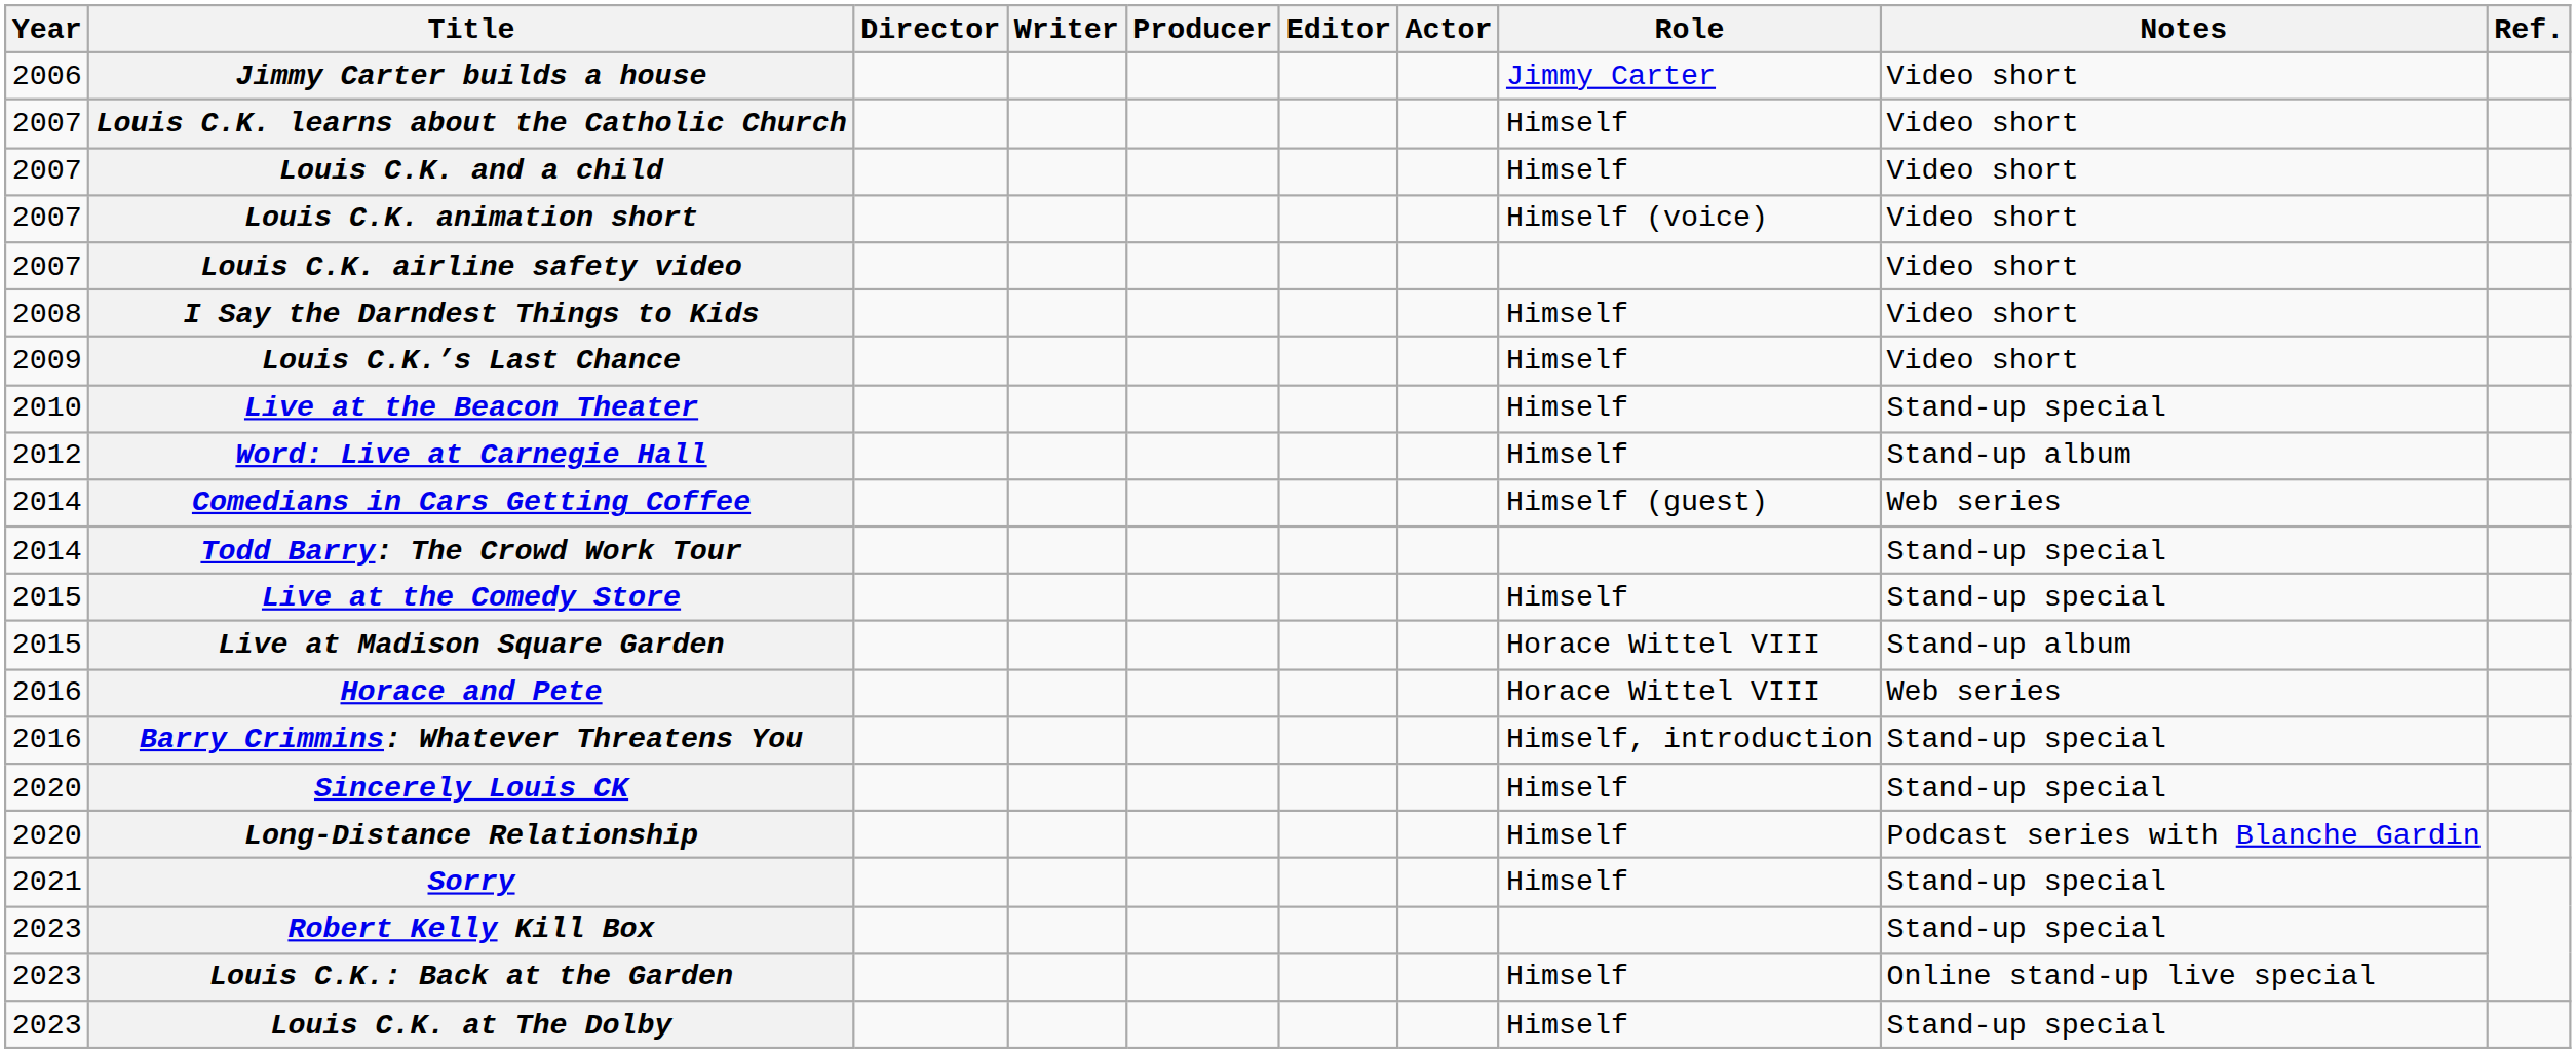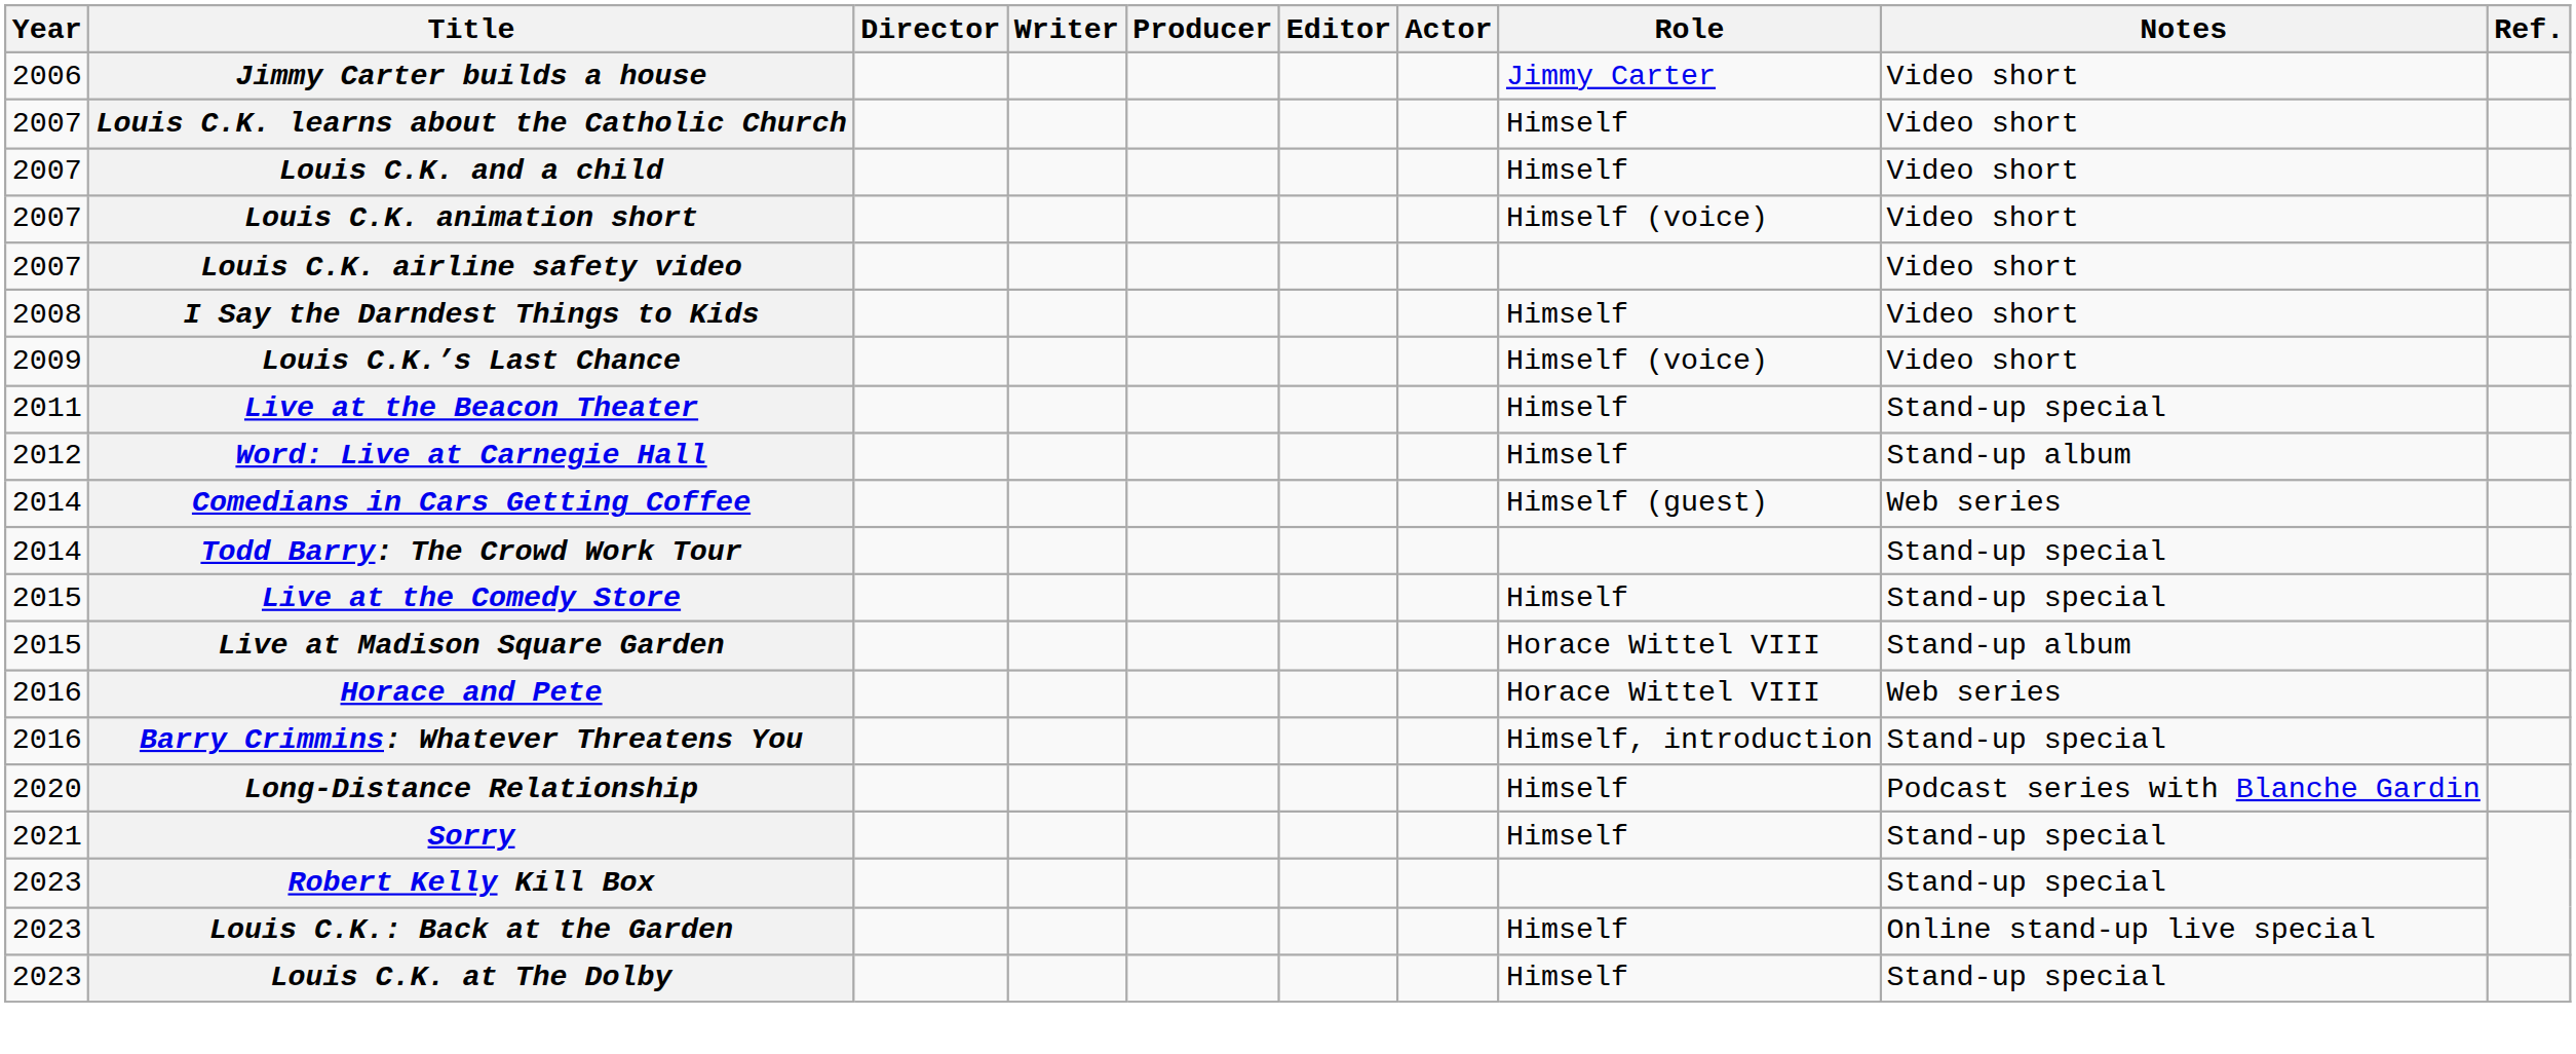 <table class="wikitable sortable plainrowheaders">
 <tr>
 <th>Year</th>
 <th>Title</th>
 <th scope="col">Director</th>
 <th scope="col">Writer</th>
 <th scope="col">Producer</th>
 <th scope="col">Editor</th>
 <th scope="col">Actor</th>
 <th scope="col">Role</th>
 <th>Notes</th>
 <th>Ref.</th>
 </tr>
 <tr>
 <td>2006</td>
 <th scope="row"><em>Jimmy Carter builds a house</em></th>
 <td></td>
 <td></td>
 <td></td>
 <td></td>
 <td></td>
 <td><a href='#'>Jimmy Carter</a></td>
 <td>Video short</td>
 <td style="text-align: center;"></td>
 </tr>
 <tr>
 <td>2007</td>
 <th scope="row"><em>Louis C.K. learns about the Catholic Church</em></th>
 <td></td>
 <td></td>
 <td></td>
 <td></td>
 <td></td>
 <td>Himself</td>
 <td>Video short</td>
 <td style="text-align: center;"></td>
 </tr>
 <tr>
 <td>2007</td>
 <th scope="row"><em>Louis C.K. and a child</em></th>
 <td></td>
 <td></td>
 <td></td>
 <td></td>
 <td></td>
 <td>Himself</td>
 <td>Video short</td>
 <td style="text-align: center;"></td>
 </tr>
 <tr>
 <td>2007</td>
 <th scope="row"><em>Louis C.K. animation short</em></th>
 <td></td>
 <td></td>
 <td></td>
 <td></td>
 <td></td>
 <td>Himself (voice)</td>
 <td>Video short</td>
 <td style="text-align: center;"></td>
 </tr>
 <tr>
 <td>2007</td>
 <th scope="row"><em>Louis C.K. airline safety video</em></th>
 <td></td>
 <td></td>
 <td></td>
 <td></td>
 <td></td>
 <td></td>
 <td>Video short</td>
 <td style="text-align: center;"></td>
 </tr>
 <tr>
 <td>2008</td>
 <th scope="row"><em>I Say the Darndest Things to Kids</em></th>
 <td></td>
 <td></td>
 <td></td>
 <td></td>
 <td></td>
 <td>Himself</td>
 <td>Video short</td>
 <td style="text-align: center;"></td>
 </tr>
 <tr>
 <td>2009</td>
 <th scope="row"><em>Louis C.K.’s Last Chance</em></th>
 <td></td>
 <td></td>
 <td></td>
 <td></td>
 <td></td>
-<td>Himself</td>
+<td>Himself (voice)</td>
 <td>Video short</td>
 <td style="text-align: center;"></td>
 </tr>
 <tr>
-<td>2010</td>
+<td>2011</td>
 <th scope="row"><em><a href='#'>Live at the Beacon Theater</a></em></th>
 <td></td>
 <td></td>
 <td></td>
 <td></td>
 <td></td>
 <td>Himself</td>
 <td>Stand-up special</td>
 <td style="text-align: center;"></td>
 </tr>
 <tr>
 <td>2012</td>
 <th scope="row"><em><a href='#'>Word: Live at Carnegie Hall</a></em></th>
 <td></td>
 <td></td>
 <td></td>
 <td></td>
 <td></td>
 <td>Himself</td>
 <td>Stand-up album</td>
 <td style="text-align: center;"></td>
 </tr>
 <tr>
 <td>2014</td>
 <th scope="row"><em><a href='#'>Comedians in Cars Getting Coffee</a></em></th>
 <td></td>
 <td></td>
 <td></td>
 <td></td>
 <td></td>
 <td>Himself (guest)</td>
 <td>Web series</td>
 <td style="text-align: center;"></td>
 </tr>
 <tr>
 <td>2014</td>
 <th scope="row"><em><a href='#'>Todd Barry</a>: The Crowd Work Tour</em></th>
 <td></td>
 <td></td>
 <td></td>
 <td></td>
 <td></td>
 <td></td>
 <td>Stand-up special</td>
 <td style="text-align: center;"></td>
 </tr>
 <tr>
 <td>2015</td>
 <th scope="row"><em><a href='#'>Live at the Comedy Store</a></em></th>
 <td></td>
 <td></td>
 <td></td>
 <td></td>
 <td></td>
 <td>Himself</td>
 <td>Stand-up special</td>
 <td style="text-align: center;"></td>
 </tr>
 <tr>
 <td>2015</td>
 <th scope="row"><em>Live at Madison Square Garden</em></th>
 <td></td>
 <td></td>
 <td></td>
 <td></td>
 <td></td>
 <td>Horace Wittel VIII</td>
 <td>Stand-up album</td>
 <td style="text-align: center;"></td>
 </tr>
 <tr>
 <td>2016</td>
 <th scope="row"><em><a href='#'>Horace and Pete</a></em></th>
 <td></td>
 <td></td>
 <td></td>
 <td></td>
 <td></td>
 <td>Horace Wittel VIII</td>
 <td>Web series</td>
 <td style="text-align: center;"></td>
 </tr>
 <tr>
 <td>2016</td>
 <th scope="row"><em><a href='#'>Barry Crimmins</a>: Whatever Threatens You</em></th>
 <td></td>
 <td></td>
 <td></td>
 <td></td>
 <td></td>
 <td>Himself, introduction</td>
 <td>Stand-up special</td>
 <td style="text-align: center;"></td>
 </tr>
 <tr>
 <td>2020</td>
-<th scope="row"><em><a href='#'>Sincerely Louis CK</a></em></th>
-<td></td>
-<td></td>
-<td></td>
-<td></td>
-<td></td>
-<td>Himself</td>
-<td>Stand-up special</td>
-<td style="text-align: center;"></td>
-</tr>
-<tr>
-<td>2020</td>
 <th scope="row"><em>Long-Distance Relationship</em></th>
 <td></td>
 <td></td>
 <td></td>
 <td></td>
 <td></td>
 <td>Himself</td>
 <td>Podcast series with <a href='#'>Blanche Gardin</a></td>
 <td style="text-align: center;"></td>
 </tr>
 <tr>
 <td>2021</td>
 <th scope="row"><em><a href='#'>Sorry</a></em></th>
 <td></td>
 <td></td>
 <td></td>
 <td></td>
 <td></td>
 <td>Himself</td>
 <td>Stand-up special</td>
 </tr>
 <tr>
 <td>2023</td>
 <th scope="row"><em><a href='#'>Robert Kelly</a> Kill Box</em></th>
 <td></td>
 <td></td>
 <td></td>
 <td></td>
 <td></td>
 <td></td>
 <td>Stand-up special</td>
 </tr>
 <tr>
 <td>2023</td>
 <th scope="row"><em>Louis C.K.: Back at the Garden</em></th>
 <td></td>
 <td></td>
 <td></td>
 <td></td>
 <td></td>
 <td>Himself</td>
 <td>Online stand-up live special</td>
 </tr>
 <tr>
 <td>2023</td>
 <th scope="row"><em>Louis C.K. at The Dolby</em></th>
 <td></td>
 <td></td>
 <td></td>
 <td></td>
 <td></td>
 <td>Himself</td>
 <td>Stand-up special</td>
 <td></td>
 </tr>
 </table>
